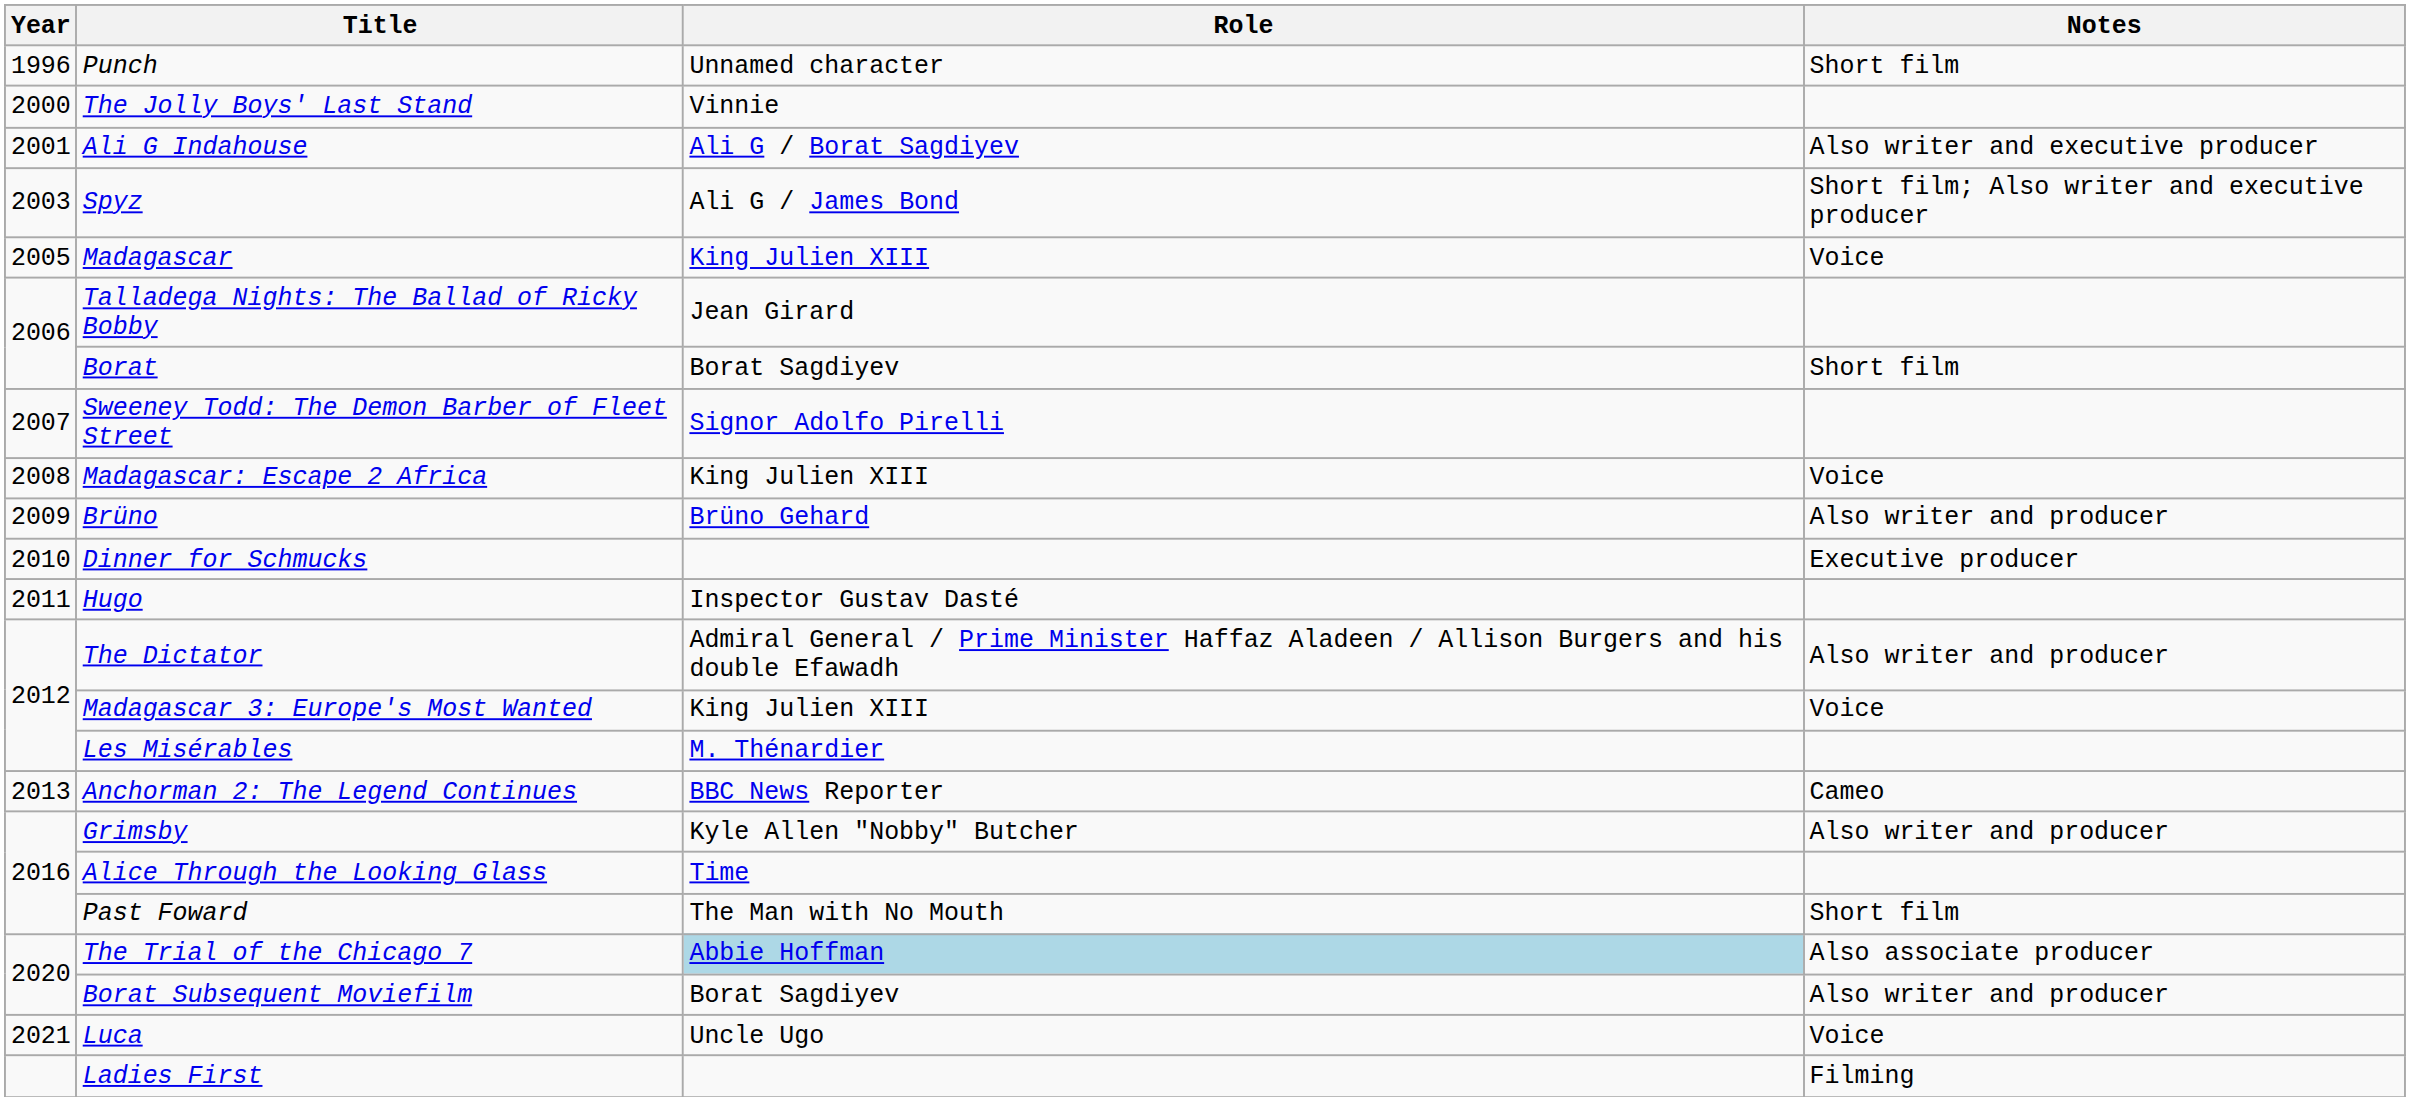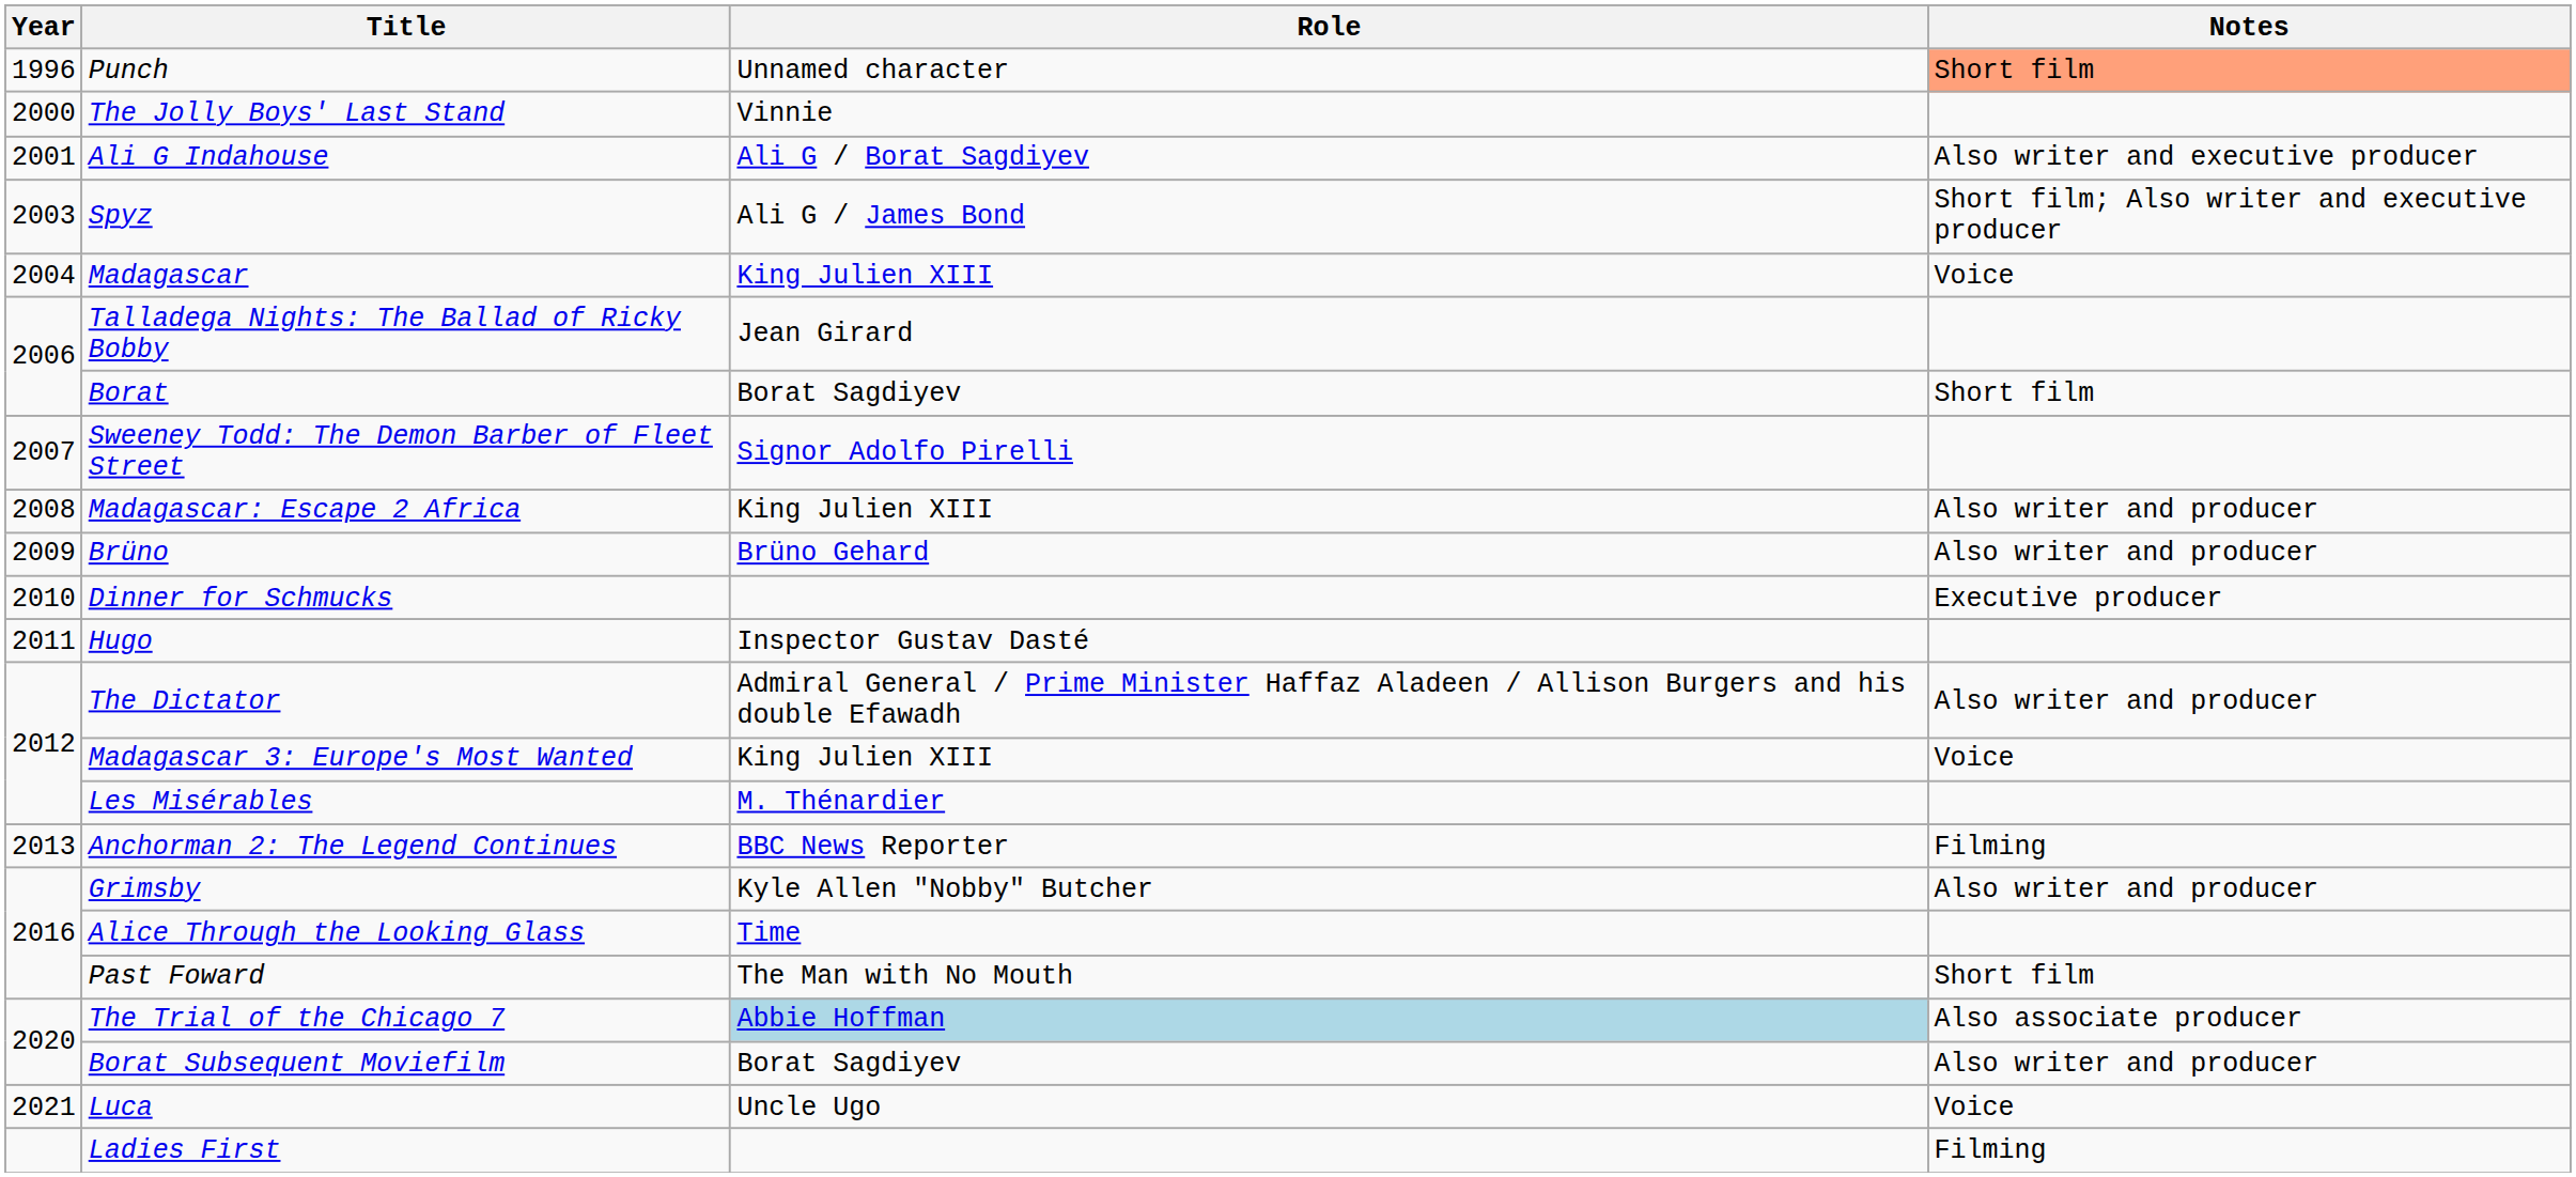 <table class="wikitable sortable">
 <tr>
 <th>Year</th>
 <th>Title</th>
 <th>Role</th>
 <th>Notes</th>
 </tr>
 <tr>
 <td>1996</td>
 <td><em>Punch</em></td>
 <td>Unnamed character</td>
-<td>Short film</td>
+<td style="background: lightsalmon;">Short film</td>
 </tr>
 <tr>
 <td>2000</td>
 <td><em><a href='#'>The Jolly Boys' Last Stand</a></em></td>
 <td>Vinnie</td>
 <td></td>
 </tr>
 <tr>
 <td>2001</td>
 <td><em><a href='#'>Ali G Indahouse</a></em></td>
 <td><a href='#'>Ali G</a> / <a href='#'>Borat Sagdiyev</a></td>
 <td>Also writer and executive producer</td>
 </tr>
 <tr>
 <td>2003</td>
 <td><em><a href='#'>Spyz</a></em></td>
 <td>Ali G / <a href='#'>James Bond</a></td>
 <td>Short film; Also writer and executive producer</td>
 </tr>
 <tr>
-<td>2005</td>
+<td>2004</td>
 <td><em><a href='#'>Madagascar</a></em></td>
 <td><a href='#'>King Julien XIII</a></td>
 <td>Voice</td>
 </tr>
 <tr>
 <td rowspan="2">2006</td>
 <td><em><a href='#'>Talladega Nights: The Ballad of Ricky Bobby</a></em></td>
 <td>Jean Girard</td>
 <td></td>
 </tr>
 <tr>
 <td><em><a href='#'>Borat</a></em></td>
 <td>Borat Sagdiyev</td>
 <td>Short film</td>
 </tr>
 <tr>
 <td>2007</td>
 <td><em><a href='#'>Sweeney Todd: The Demon Barber of Fleet Street</a></em></td>
 <td><a href='#'>Signor Adolfo Pirelli</a></td>
 <td></td>
 </tr>
 <tr>
 <td>2008</td>
 <td><em><a href='#'>Madagascar: Escape 2 Africa</a></em></td>
 <td>King Julien XIII</td>
-<td>Voice</td>
+<td>Also writer and producer</td>
 </tr>
 <tr>
 <td>2009</td>
 <td><em><a href='#'>Brüno</a></em></td>
 <td><a href='#'>Brüno Gehard</a></td>
 <td>Also writer and producer</td>
 </tr>
 <tr>
 <td>2010</td>
 <td><em><a href='#'>Dinner for Schmucks</a></em></td>
 <td></td>
 <td>Executive producer</td>
 </tr>
 <tr>
 <td>2011</td>
 <td><em><a href='#'>Hugo</a></em></td>
 <td>Inspector Gustav Dasté</td>
 <td></td>
 </tr>
 <tr>
 <td rowspan="3">2012</td>
 <td><em><a href='#'>The Dictator</a></em></td>
 <td>Admiral General / <a href='#'>Prime Minister</a> Haffaz Aladeen / Allison Burgers and his double Efawadh</td>
 <td>Also writer and producer</td>
 </tr>
 <tr>
 <td><em><a href='#'>Madagascar 3: Europe's Most Wanted</a></em></td>
 <td>King Julien XIII</td>
 <td>Voice</td>
 </tr>
 <tr>
 <td><em><a href='#'>Les Misérables</a></em></td>
 <td><a href='#'>M. Thénardier</a></td>
 <td></td>
 </tr>
 <tr>
 <td>2013</td>
 <td><em><a href='#'>Anchorman 2: The Legend Continues</a></em></td>
 <td><a href='#'>BBC News</a> Reporter</td>
-<td>Cameo</td>
+<td>Filming</td>
 </tr>
 <tr>
 <td rowspan="3">2016</td>
 <td><em><a href='#'>Grimsby</a></em></td>
 <td>Kyle Allen "Nobby" Butcher</td>
 <td>Also writer and producer</td>
 </tr>
 <tr>
 <td><em><a href='#'>Alice Through the Looking Glass</a></em></td>
 <td><a href='#'>Time</a></td>
 <td></td>
 </tr>
 <tr>
 <td><em>Past Foward</em></td>
 <td>The Man with No Mouth</td>
 <td>Short film</td>
 </tr>
 <tr>
 <td rowspan="2">2020</td>
 <td><em><a href='#'>The Trial of the Chicago 7</a></em></td>
 <td style="background: lightblue;"><a href='#'>Abbie Hoffman</a></td>
 <td>Also associate producer</td>
 </tr>
 <tr>
 <td><em><a href='#'>Borat Subsequent Moviefilm</a></em></td>
 <td>Borat Sagdiyev</td>
 <td>Also writer and producer</td>
 </tr>
 <tr>
 <td>2021</td>
 <td><em><a href='#'>Luca</a></em></td>
 <td>Uncle Ugo</td>
 <td>Voice</td>
 </tr>
 <tr>
 <td></td>
 <td><em><a href='#'> Ladies First</a></em></td>
 <td></td>
 <td>Filming</td>
 </tr>
 <tr>
 </tr>
 </table>
